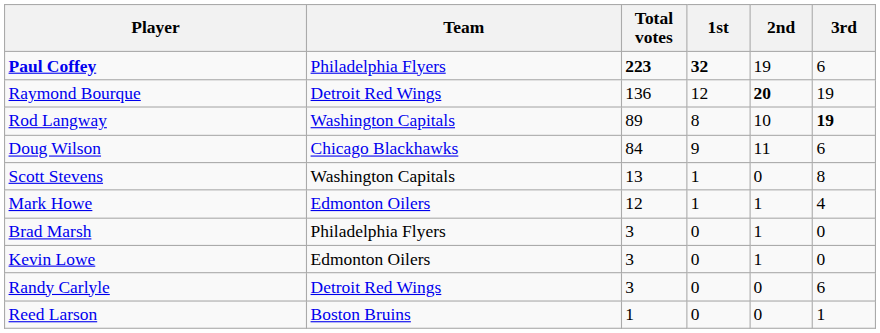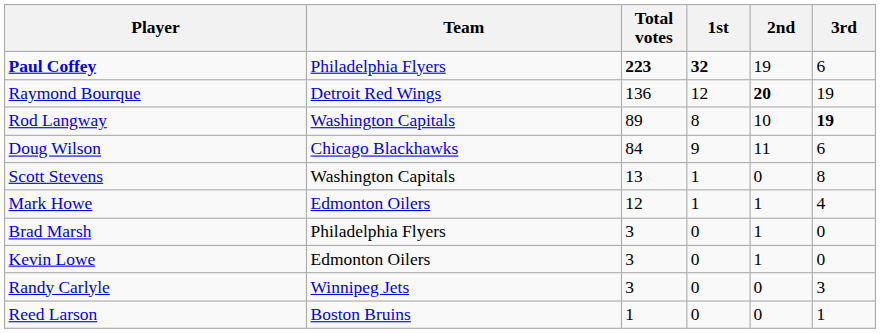 <table class="wikitable" style="width:50em">
 <tr>
 <th bgcolor="#DDDDFF" width="24%">Player</th>
 <th bgcolor="#DDDDFF" width="25%">Team</th>
 <th bgcolor="#DDDDFF" width="5%">Total votes</th>
 <th bgcolor="#DDDDFF" width="5%">1st</th>
 <th bgcolor="#DDDDFF" width="5%">2nd</th>
 <th bgcolor="#DDDDFF" width="5%">3rd</th>
 </tr>
 <tr>
 <td><strong><a href='#'>Paul Coffey</a></strong></td>
 <td><a href='#'>Philadelphia Flyers</a></td>
 <td><strong>223</strong></td>
 <td><strong>32</strong></td>
 <td>19</td>
 <td>6</td>
 </tr>
 <tr>
 <td><a href='#'>Raymond Bourque</a></td>
 <td><a href='#'>Detroit Red Wings</a></td>
 <td>136</td>
 <td>12</td>
 <td><strong>20</strong></td>
 <td>19</td>
 </tr>
 <tr>
 <td><a href='#'>Rod Langway</a></td>
 <td><a href='#'>Washington Capitals</a></td>
 <td>89</td>
 <td>8</td>
 <td>10</td>
 <td><strong>19</strong></td>
 </tr>
 <tr>
 <td><a href='#'>Doug Wilson</a></td>
 <td><a href='#'>Chicago Blackhawks</a></td>
 <td>84</td>
 <td>9</td>
 <td>11</td>
 <td>6</td>
 </tr>
 <tr>
 <td><a href='#'>Scott Stevens</a></td>
 <td>Washington Capitals</td>
 <td>13</td>
 <td>1</td>
 <td>0</td>
 <td>8</td>
 </tr>
 <tr>
 <td><a href='#'>Mark Howe</a></td>
 <td><a href='#'>Edmonton Oilers</a></td>
 <td>12</td>
 <td>1</td>
 <td>1</td>
 <td>4</td>
 </tr>
 <tr>
 <td><a href='#'>Brad Marsh</a></td>
 <td>Philadelphia Flyers</td>
 <td>3</td>
 <td>0</td>
 <td>1</td>
 <td>0</td>
 </tr>
 <tr>
 <td><a href='#'>Kevin Lowe</a></td>
 <td>Edmonton Oilers</td>
 <td>3</td>
 <td>0</td>
 <td>1</td>
 <td>0</td>
 </tr>
 <tr>
 <td><a href='#'>Randy Carlyle</a></td>
-<td><a href='#'>Detroit Red Wings</a></td>
+<td><a href='#'>Winnipeg Jets</a></td>
 <td>3</td>
 <td>0</td>
 <td>0</td>
-<td>6</td>
+<td>3</td>
 </tr>
 <tr>
 <td><a href='#'>Reed Larson</a></td>
 <td><a href='#'>Boston Bruins</a></td>
 <td>1</td>
 <td>0</td>
 <td>0</td>
 <td>1</td>
 </tr>
 </table>
